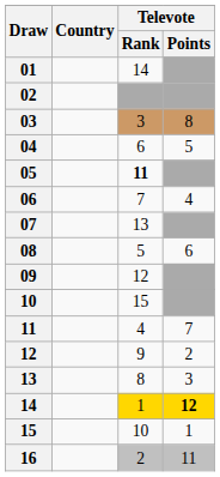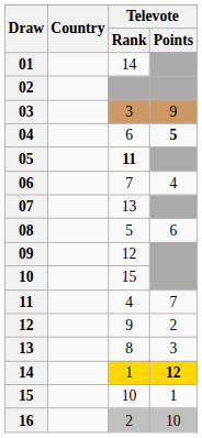 <table class="sortable wikitable collapsible plainrowheaders" style="text-align:center;">
 <tr>
 </tr>
 <tr>
 <th scope="col" rowspan="2">Draw</th>
 <th scope="col" rowspan="2">Country</th>
 <th scope="col" colspan="2">Televote</th>
 </tr>
 <tr>
 <th scope="col">Rank</th>
 <th scope="col" class="unsortable">Points</th>
 </tr>
 <tr>
 <th scope="row" style="text-align:center;">01</th>
 <td style="text-align:left;"></td>
 <td>14</td>
 <td style="background:#AAAAAA;"></td>
 </tr>
 <tr class="sortbottom">
 <th scope="row" style="text-align:center;">02</th>
 <td style="text-align:left;"></td>
 <td style="background:#AAAAAA;"></td>
 <td style="background:#AAAAAA;"></td>
 </tr>
 <tr>
 <th scope="row" style="text-align:center;">03</th>
 <td style="text-align:left;"></td>
 <td style="background:#CC9966;">3</td>
-<td style="background:#CC9966;">8</td>
+<td style="background:#CC9966;">9</td>
 </tr>
 <tr>
 <th scope="row" style="text-align:center;">04</th>
 <td style="text-align:left;"></td>
 <td>6</td>
-<td>5</td>
+<td><strong>5</strong></td>
 </tr>
 <tr>
 <th scope="row" style="text-align:center;">05</th>
 <td style="text-align:left;"></td>
 <td><strong>11</strong></td>
 <td style="background:#AAAAAA;"></td>
 </tr>
 <tr>
 <th scope="row" style="text-align:center;">06</th>
 <td style="text-align:left;"></td>
 <td>7</td>
 <td>4</td>
 </tr>
 <tr>
 <th scope="row" style="text-align:center;">07</th>
 <td style="text-align:left;"></td>
 <td>13</td>
 <td style="background:#AAAAAA;"></td>
 </tr>
 <tr>
 <th scope="row" style="text-align:center;">08</th>
 <td style="text-align:left;"></td>
 <td>5</td>
 <td>6</td>
 </tr>
 <tr>
 <th scope="row" style="text-align:center;">09</th>
 <td style="text-align:left;"></td>
 <td>12</td>
 <td style="background:#AAAAAA;"></td>
 </tr>
 <tr>
 <th scope="row" style="text-align:center;">10</th>
 <td style="text-align:left;"></td>
 <td>15</td>
 <td style="background:#AAAAAA;"></td>
 </tr>
 <tr>
 <th scope="row" style="text-align:center;">11</th>
 <td style="text-align:left;"></td>
 <td>4</td>
 <td>7</td>
 </tr>
 <tr>
 <th scope="row" style="text-align:center;">12</th>
 <td style="text-align:left;"></td>
 <td>9</td>
 <td>2</td>
 </tr>
 <tr>
 <th scope="row" style="text-align:center;">13</th>
 <td style="text-align:left;"></td>
 <td>8</td>
 <td>3</td>
 </tr>
 <tr>
 <th scope="row" style="text-align:center;">14</th>
 <td style="text-align:left;"></td>
 <td style="background:gold;">1</td>
 <td style="background:gold;"><strong>12</strong></td>
 </tr>
 <tr>
 <th scope="row" style="text-align:center;">15</th>
 <td style="text-align:left;"></td>
 <td>10</td>
 <td>1</td>
 </tr>
 <tr>
 <th scope="row" style="text-align:center;">16</th>
 <td style="text-align:left;"></td>
 <td style="background:silver;">2</td>
-<td style="background:silver;">11</td>
+<td style="background:silver;">10</td>
 </tr>
 </table>
